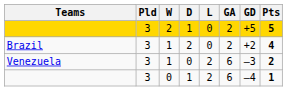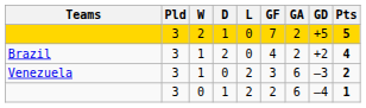 <table class="wikitable" style="text-align: center;">
 <tr>
 <th width=165>Teams</th>
 <th width=20>Pld</th>
 <th width=20>W</th>
 <th width=20>D</th>
 <th width=20>L</th>
+<th width=20>GF</th>
 <th width=20>GA</th>
 <th width=20>GD</th>
 <th width=20>Pts</th>
 </tr>
 <tr align=center style="background:gold">
 <td style="text-align:left;"></td>
 <td>3</td>
 <td>2</td>
 <td>1</td>
 <td>0</td>
+<td>7</td>
 <td>2</td>
 <td>+5</td>
 <td><strong>5</strong></td>
 </tr>
 <tr align=center>
 <td style="text-align:left;"> <a href='#'>Brazil</a></td>
 <td>3</td>
 <td>1</td>
 <td>2</td>
 <td>0</td>
+<td>4</td>
 <td>2</td>
 <td>+2</td>
 <td><strong>4</strong></td>
 </tr>
 <tr align=center>
 <td style="text-align:left;"> <a href='#'>Venezuela</a></td>
 <td>3</td>
 <td>1</td>
 <td>0</td>
 <td>2</td>
+<td>3</td>
 <td>6</td>
 <td>–3</td>
 <td><strong>2</strong></td>
 </tr>
 <tr align=center>
 <td style="text-align:left;"></td>
 <td>3</td>
 <td>0</td>
 <td>1</td>
 <td>2</td>
+<td>2</td>
 <td>6</td>
 <td>–4</td>
 <td><strong>1</strong></td>
 </tr>
 </table>
